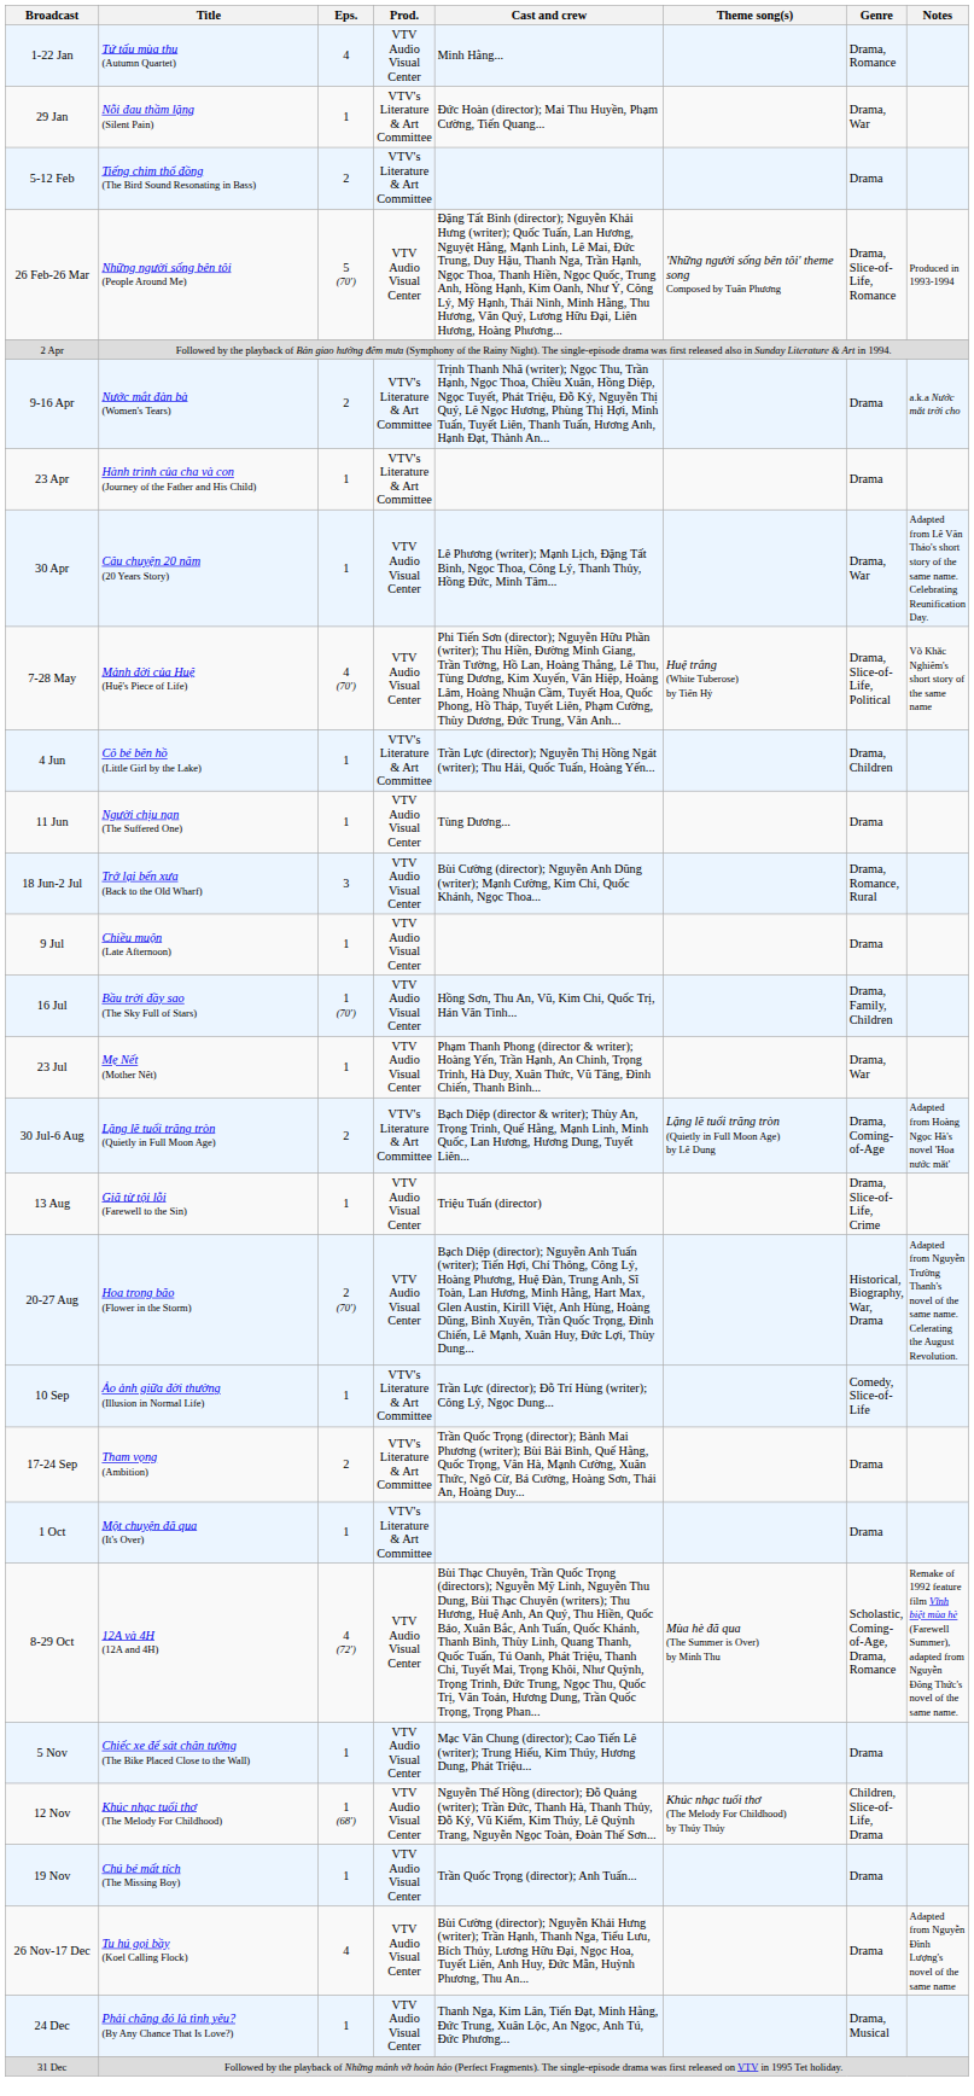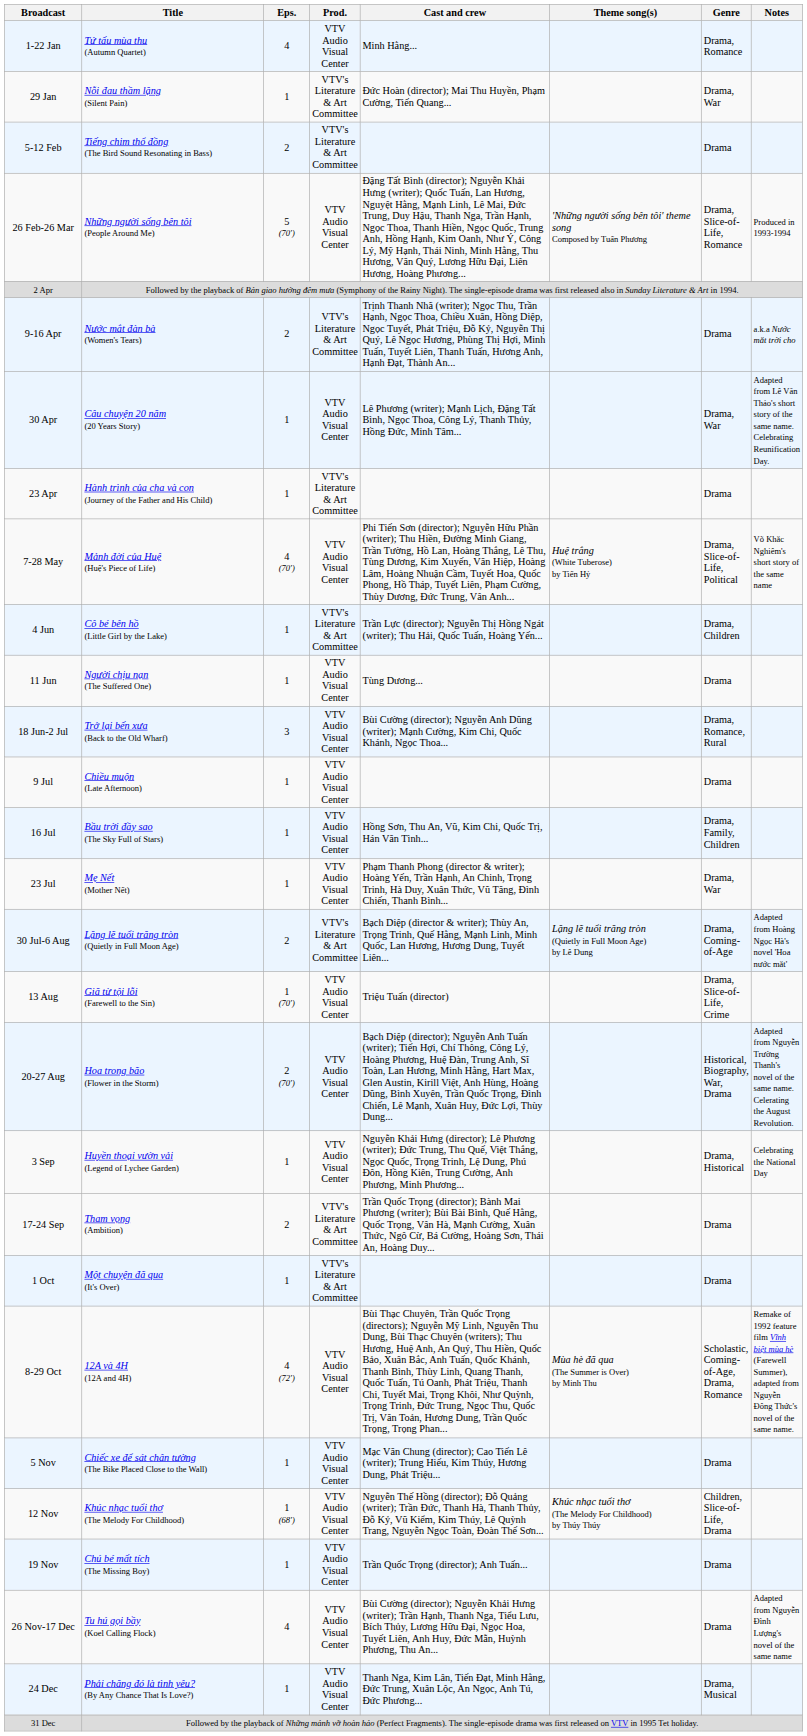 <table class="wikitable sortable">
 <tr>
 <th style="width:10%;">Broadcast</th>
 <th style="width:24%;">Title</th>
 <th style="width:6%;">Eps.</th>
 <th style="width:5%;">Prod.</th>
 <th style="width:25%;">Cast and crew</th>
 <th style="width:20%;">Theme song(s)</th>
 <th style="width:5%;">Genre</th>
 <th style="width:5%;">Notes</th>
 </tr>
 <tr ---- bgcolor="#ebf5ff">
 <td style="text-align:center;">1-22 Jan <br></td>
 <td><em><a href='#'>Tứ tấu mùa thu</a></em> <br><small>(Autumn Quartet)</small></td>
 <td style="text-align:center;">4</td>
 <td style="text-align:center;">VTV Audio Visual Center</td>
 <td>Minh Hằng...</td>
 <td></td>
 <td>Drama, Romance</td>
 <td></td>
 </tr>
 <tr>
 <td style="text-align:center;">29 Jan<br></td>
 <td><em><a href='#'>Nỗi đau thầm lặng</a></em> <br><small>(Silent Pain)</small></td>
 <td style="text-align:center;">1</td>
 <td style="text-align:center;">VTV's Literature & Art Committee</td>
 <td>Đức Hoàn (director); Mai Thu Huyền, Phạm Cường, Tiến Quang...</td>
 <td></td>
 <td>Drama, War</td>
 <td></td>
 </tr>
 <tr ---- bgcolor="#ebf5ff">
 <td style="text-align:center;">5-12 Feb <br></td>
 <td><em><a href='#'>Tiếng chim thổ đồng</a></em> <br><small>(The Bird Sound Resonating in Bass)</small></td>
 <td style="text-align:center;">2</td>
 <td style="text-align:center;">VTV's Literature & Art Committee</td>
 <td></td>
 <td></td>
 <td>Drama</td>
 <td></td>
 </tr>
 <tr>
 <td style="text-align:center;">26 Feb-26 Mar <br></td>
 <td><em><a href='#'>Những người sống bên tôi</a></em> <br><small>(People Around Me)</small></td>
 <td style="text-align:center;">5<br><small><em>(70′)</em></small></td>
 <td style="text-align:center;">VTV Audio Visual Center</td>
 <td>Đặng Tất Bình (director); Nguyễn Khải Hưng (writer); Quốc Tuấn, Lan Hương, Nguyệt Hằng, Mạnh Linh, Lê Mai, Đức Trung, Duy Hậu, Thanh Nga, Trần Hạnh, Ngọc Thoa, Thanh Hiền, Ngọc Quốc, Trung Anh, Hồng Hạnh, Kim Oanh, Như Ý, Công Lý, Mỹ Hạnh, Thái Ninh, Minh Hằng, Thu Hương, Văn Quý, Lương Hữu Đại, Liên Hương, Hoàng Phương...</td>
 <td><em> 'Những người sống bên tôi' theme song</em><br><small>Composed by Tuấn Phương</small></td>
 <td>Drama, Slice-of-Life, Romance</td>
 <td><small>Produced in 1993-1994</small></td>
 </tr>
 <tr ---- bgcolor="#DCDCDC">
 <td style="text-align:center;"><small>2 Apr</small></td>
 <td colspan="7" align=center><small>Followed by the playback of <em>Bản giao hưởng đêm mưa</em> (Symphony of the Rainy Night). The single-episode drama was first released also in <em>Sunday Literature & Art</em> in 1994.</small></td>
 </tr>
 <tr ---- bgcolor="#ebf5ff">
 <td style="text-align:center;">9-16 Apr<br></td>
 <td><em><a href='#'>Nước mắt đàn bà</a></em> <br><small>(Women's Tears)</small></td>
 <td style="text-align:center;">2</td>
 <td style="text-align:center;">VTV's Literature & Art Committee</td>
 <td>Trịnh Thanh Nhã (writer); Ngọc Thu, Trần Hạnh, Ngọc Thoa, Chiều Xuân, Hồng Diệp, Ngọc Tuyết, Phát Triệu, Đỗ Kỷ, Nguyễn Thị Quý, Lê Ngọc Hương, Phùng Thị Hợi, Minh Tuấn, Tuyết Liên, Thanh Tuấn, Hương Anh, Hạnh Đạt, Thành An...</td>
 <td></td>
 <td>Drama</td>
 <td><small>a.k.a <em>Nước mắt trời cho</em></small></td>
 </tr>
+<tr ---- bgcolor="#ebf5ff">
+<td style="text-align:center;">30 Apr <br></td>
+<td><em><a href='#'>Câu chuyện 20 năm</a></em> <br><small>(20 Years Story)</small></td>
+<td style="text-align:center;">1</td>
+<td style="text-align:center;">VTV Audio Visual Center</td>
+<td>Lê Phương (writer); Mạnh Lịch, Đặng Tất Bình, Ngọc Thoa, Công Lý, Thanh Thủy, Hồng Đức, Minh Tâm...</td>
+<td></td>
+<td>Drama, War</td>
+<td><small>Adapted from Lê Văn Thảo's short story of the same name.<br>Celebrating Reunification Day.</small></td>
+</tr>
 <tr>
 <td style="text-align:center;">23 Apr</td>
 <td><em><a href='#'>Hành trình của cha và con</a></em> <br><small>(Journey of the Father and His Child)</small></td>
 <td style="text-align:center;">1</td>
 <td style="text-align:center;">VTV's Literature & Art Committee</td>
 <td></td>
 <td></td>
 <td>Drama</td>
 <td></td>
-</tr>
-<tr ---- bgcolor="#ebf5ff">
-<td style="text-align:center;">30 Apr <br></td>
-<td><em><a href='#'>Câu chuyện 20 năm</a></em> <br><small>(20 Years Story)</small></td>
-<td style="text-align:center;">1</td>
-<td style="text-align:center;">VTV Audio Visual Center</td>
-<td>Lê Phương (writer); Mạnh Lịch, Đặng Tất Bình, Ngọc Thoa, Công Lý, Thanh Thủy, Hồng Đức, Minh Tâm...</td>
-<td></td>
-<td>Drama, War</td>
-<td><small>Adapted from Lê Văn Thảo's short story of the same name.<br>Celebrating Reunification Day.</small></td>
 </tr>
 <tr>
 <td style="text-align:center;">7-28 May <br></td>
 <td><em><a href='#'>Mảnh đời của Huệ</a></em> <br><small>(Huệ's Piece of Life)</small></td>
 <td style="text-align:center;">4<br><small><em>(70′)</em></small></td>
 <td style="text-align:center;">VTV Audio Visual Center</td>
 <td>Phi Tiến Sơn (director); Nguyễn Hữu Phần (writer); Thu Hiền, Đường Minh Giang, Trần Tường, Hồ Lan, Hoàng Thắng, Lê Thu, Tùng Dương, Kim Xuyến, Văn Hiệp, Hoàng Lâm, Hoàng Nhuận Cầm, Tuyết Hoa, Quốc Phong, Hồ Tháp, Tuyết Liên, Phạm Cường, Thùy Dương, Đức Trung, Vân Anh...</td>
 <td><em>Huệ trắng</em><br><small>(White Tuberose)<br>by Tiến Hỷ</small></td>
 <td>Drama, Slice-of-Life, Political</td>
 <td><small> Võ Khắc Nghiêm's short story of the same name</small></td>
 </tr>
 <tr ---- bgcolor="#ebf5ff">
 <td style="text-align:center;">4 Jun <br></td>
 <td><em><a href='#'>Cô bé bên hồ</a></em> <br><small>(Little Girl by the Lake)</small></td>
 <td style="text-align:center;">1</td>
 <td style="text-align:center;">VTV's Literature & Art Committee</td>
 <td>Trần Lực (director); Nguyễn Thị Hồng Ngát (writer); Thu Hải, Quốc Tuấn, Hoàng Yến...</td>
 <td></td>
 <td>Drama, Children</td>
 <td></td>
 </tr>
 <tr>
 <td style="text-align:center;">11 Jun <br></td>
 <td><em><a href='#'>Người chịu nạn</a></em> <br><small>(The Suffered One)</small></td>
 <td style="text-align:center;">1</td>
 <td style="text-align:center;">VTV Audio Visual Center</td>
 <td>Tùng Dương...</td>
 <td></td>
 <td>Drama</td>
 <td></td>
 </tr>
 <tr ---- bgcolor="#ebf5ff">
 <td style="text-align:center;">18 Jun-2 Jul <br></td>
 <td><em><a href='#'>Trở lại bến xưa</a></em> <br><small>(Back to the Old Wharf)</small></td>
 <td style="text-align:center;">3</td>
 <td style="text-align:center;">VTV Audio Visual Center</td>
 <td>Bùi Cường (director); Nguyễn Anh Dũng (writer); Mạnh Cường, Kim Chi, Quốc Khánh, Ngọc Thoa...</td>
 <td></td>
 <td>Drama, Romance, Rural</td>
 <td></td>
 </tr>
 <tr>
 <td style="text-align:center;">9 Jul</td>
 <td><em><a href='#'>Chiều muộn</a></em> <br><small>(Late Afternoon)</small></td>
 <td style="text-align:center;">1</td>
 <td style="text-align:center;">VTV Audio Visual Center</td>
 <td></td>
 <td></td>
 <td>Drama</td>
 <td></td>
 </tr>
 <tr ---- bgcolor="#ebf5ff">
 <td style="text-align:center;">16 Jul <br></td>
 <td><em><a href='#'>Bầu trời đầy sao</a></em> <br><small>(The Sky Full of Stars)</small></td>
-<td style="text-align:center;">1<br><small><em>(70′)</em></small></td>
+<td style="text-align:center;">1</td>
 <td style="text-align:center;">VTV Audio Visual Center</td>
 <td>Hồng Sơn, Thu An, Vũ, Kim Chi, Quốc Trị, Hán Văn Tình...</td>
 <td></td>
 <td>Drama, Family, Children</td>
 <td></td>
 </tr>
 <tr>
 <td style="text-align:center;">23 Jul <br></td>
 <td><em><a href='#'>Mẹ Nết</a></em> <br><small>(Mother Nết)</small></td>
 <td style="text-align:center;">1</td>
 <td style="text-align:center;">VTV Audio Visual Center</td>
 <td>Phạm Thanh Phong (director & writer); Hoàng Yến, Trần Hạnh, An Chinh, Trọng Trinh, Hà Duy, Xuân Thức, Vũ Tăng, Đình Chiến, Thanh Bình...</td>
 <td></td>
 <td>Drama, War</td>
 <td></td>
 </tr>
 <tr ---- bgcolor="#ebf5ff">
 <td style="text-align:center;">30 Jul-6 Aug <br></td>
 <td><em><a href='#'>Lặng lẽ tuổi trăng tròn</a></em> <br><small>(Quietly in Full Moon Age)</small></td>
 <td style="text-align:center;">2</td>
 <td style="text-align:center;">VTV's Literature & Art Committee</td>
 <td>Bạch Diệp (director & writer); Thùy An, Trọng Trinh, Quế Hằng, Mạnh Linh, Minh Quốc, Lan Hương, Hương Dung, Tuyết Liên...</td>
 <td><em>Lặng lẽ tuổi trăng tròn</em><br><small>(Quietly in Full Moon Age)<br>by Lê Dung</small></td>
 <td>Drama, Coming-of-Age</td>
 <td><small>Adapted from Hoàng Ngọc Hà's novel 'Hoa nước mắt'</small></td>
 </tr>
 <tr>
 <td style="text-align:center;">13 Aug <br></td>
 <td><em><a href='#'>Giã từ tội lỗi</a></em> <br><small>(Farewell to the Sin)</small></td>
-<td style="text-align:center;">1</td>
+<td style="text-align:center;">1<br><small><em>(70′)</em></small></td>
 <td style="text-align:center;">VTV Audio Visual Center</td>
 <td>Triệu Tuấn (director)</td>
 <td></td>
 <td>Drama, Slice-of-Life, Crime</td>
 <td></td>
 </tr>
 <tr ---- bgcolor="#ebf5ff">
 <td style="text-align:center;">20-27 Aug <br></td>
 <td><em><a href='#'>Hoa trong bão</a></em> <br><small>(Flower in the Storm)</small></td>
 <td style="text-align:center;">2<br><small><em>(70′)</em></small></td>
 <td style="text-align:center;">VTV Audio Visual Center</td>
 <td>Bạch Diệp (director); Nguyễn Anh Tuấn (writer); Tiến Hợi, Chí Thông, Công Lý, Hoàng Phương, Huệ Đàn, Trung Anh, Sĩ Toàn, Lan Hương, Minh Hằng, Hart Max, Glen Austin, Kirill Việt, Anh Hùng, Hoàng Dũng, Bình Xuyên, Trần Quốc Trọng, Đình Chiến, Lê Mạnh, Xuân Huy, Đức Lợi, Thùy Dung...</td>
 <td></td>
 <td>Historical, Biography, War, Drama</td>
 <td><small>Adapted from Nguyễn Trường Thanh's novel of the same name.<br>Celerating the August Revolution.</small></td>
 </tr>
-<tr ---- bgcolor="#ebf5ff">
-<td style="text-align:center;">10 Sep <br></td>
-<td><em><a href='#'>Ảo ảnh giữa đời thường</a></em> <br><small>(Illusion in Normal Life)</small></td>
+<tr>
+<td style="text-align:center;">3 Sep <br></td>
+<td><em><a href='#'>Huyền thoại vườn vải</a></em> <br><small>(Legend of Lychee Garden)</small></td>
 <td style="text-align:center;">1</td>
-<td style="text-align:center;">VTV's Literature & Art Committee</td>
-<td>Trần Lực (director); Đỗ Trí Hùng (writer); Công Lý, Ngọc Dung...</td>
+<td style="text-align:center;">VTV Audio Visual Center</td>
+<td>Nguyễn Khải Hưng (director); Lê Phương (writer); Đức Trung, Thu Quế, Việt Thắng, Ngọc Quốc, Trọng Trinh, Lệ Dung, Phú Đôn, Hồng Kiên, Trung Cường, Anh Phương, Minh Phương...</td>
 <td></td>
-<td>Comedy, Slice-of-Life</td>
-<td></td>
+<td>Drama, Historical</td>
+<td><small>Celebrating the National Day</small></td>
 </tr>
 <tr>
 <td style="text-align:center;">17-24 Sep <br></td>
 <td><em><a href='#'>Tham vọng</a></em> <br><small>(Ambition)</small></td>
 <td style="text-align:center;">2</td>
 <td style="text-align:center;">VTV's Literature & Art Committee</td>
 <td>Trần Quốc Trọng (director); Bành Mai Phương (writer); Bùi Bài Bình, Quế Hằng, Quốc Trọng, Vân Hà, Mạnh Cường, Xuân Thức, Ngô Cừ, Bá Cường, Hoàng Sơn, Thái An, Hoàng Duy...</td>
 <td></td>
 <td>Drama</td>
 <td></td>
 </tr>
 <tr ---- bgcolor="#ebf5ff">
 <td style="text-align:center;">1 Oct</td>
 <td><em><a href='#'>Một chuyện đã qua</a></em> <br><small>(It's Over)</small></td>
 <td style="text-align:center;">1</td>
 <td style="text-align:center;">VTV's Literature & Art Committee</td>
 <td></td>
 <td></td>
 <td>Drama</td>
 <td></td>
 </tr>
 <tr>
 <td style="text-align:center;">8-29 Oct <br></td>
 <td><em><a href='#'>12A và 4H</a></em> <br><small>(12A and 4H)</small></td>
 <td style="text-align:center;">4<br><small><em>(72′)</em></small></td>
 <td style="text-align:center;">VTV Audio Visual Center</td>
 <td>Bùi Thạc Chuyên, Trần Quốc Trọng (directors); Nguyễn Mỹ Linh, Nguyễn Thu Dung, Bùi Thạc Chuyên (writers); Thu Hương, Huệ Anh, An Quý, Thu Hiền, Quốc Bảo, Xuân Bắc, Anh Tuấn, Quốc Khánh, Thanh Bình, Thùy Linh, Quang Thanh, Quốc Tuấn, Tú Oanh, Phát Triệu, Thanh Chi, Tuyết Mai, Trọng Khôi, Như Quỳnh, Trọng Trinh, Đức Trung, Ngọc Thu, Quốc Trị, Văn Toản, Hương Dung, Trần Quốc Trọng, Trọng Phan...</td>
 <td><em>Mùa hè đã qua</em><br><small>(The Summer is Over)<br>by Minh Thu</small></td>
 <td>Scholastic, Coming-of-Age, Drama, Romance</td>
 <td><small>Remake of 1992 feature film <em><a href='#'>Vĩnh biệt mùa hè</a></em> (Farewell Summer), adapted from Nguyễn Đông Thức's novel of the same name.</small></td>
 </tr>
 <tr ---- bgcolor="#ebf5ff">
 <td style="text-align:center;">5 Nov <br></td>
 <td><em><a href='#'>Chiếc xe để sát chân tường</a></em> <br><small>(The Bike Placed Close to the Wall)</small></td>
 <td style="text-align:center;">1</td>
 <td style="text-align:center;">VTV Audio Visual Center</td>
 <td>Mạc Văn Chung (director); Cao Tiến Lê (writer); Trung Hiếu, Kim Thúy, Hương Dung, Phát Triệu...</td>
 <td></td>
 <td>Drama</td>
 <td></td>
 </tr>
 <tr>
 <td style="text-align:center;">12 Nov <br></td>
 <td><em><a href='#'>Khúc nhạc tuổi thơ</a></em> <br><small>(The Melody For Childhood)</small></td>
 <td style="text-align:center;">1<br><small><em>(68′)</em></small></td>
 <td style="text-align:center;">VTV Audio Visual Center</td>
 <td>Nguyễn Thế Hồng (director); Đỗ Quảng (writer); Trần Đức, Thanh Hà, Thanh Thủy, Đỗ Kỷ, Vũ Kiểm, Kim Thúy, Lê Quỳnh Trang, Nguyễn Ngọc Toàn, Đoàn Thế Sơn...</td>
 <td><em>Khúc nhạc tuổi thơ</em><br><small>(The Melody For Childhood)<br>by Thúy Thúy</small></td>
 <td>Children, Slice-of-Life, Drama</td>
 <td></td>
 </tr>
 <tr ---- bgcolor="#ebf5ff">
 <td style="text-align:center;">19 Nov <br></td>
 <td><em><a href='#'>Chú bé mất tích</a></em> <br><small>(The Missing Boy)</small></td>
 <td style="text-align:center;">1</td>
 <td style="text-align:center;">VTV Audio Visual Center</td>
 <td>Trần Quốc Trọng (director); Anh Tuấn...</td>
 <td></td>
 <td>Drama</td>
 <td></td>
 </tr>
 <tr>
 <td style="text-align:center;">26 Nov-17 Dec <br></td>
 <td><em><a href='#'>Tu hú gọi bầy</a></em> <br><small>(Koel Calling Flock)</small></td>
 <td style="text-align:center;">4</td>
 <td style="text-align:center;">VTV Audio Visual Center</td>
 <td>Bùi Cường (director); Nguyễn Khải Hưng (writer); Trần Hạnh, Thanh Nga, Tiểu Lưu, Bích Thủy, Lương Hữu Đại, Ngọc Hoa, Tuyết Liên, Anh Huy, Đức Mẫn, Huỳnh Phương, Thu An...</td>
 <td></td>
 <td>Drama</td>
 <td><small>Adapted from Nguyễn Đình Lượng's novel of the same name</small></td>
 </tr>
 <tr ---- bgcolor="#ebf5ff">
 <td style="text-align:center;">24 Dec <br></td>
 <td><em><a href='#'>Phải chăng đó là tình yêu?</a></em> <br><small>(By Any Chance That Is Love?)</small></td>
 <td style="text-align:center;">1</td>
 <td style="text-align:center;">VTV Audio Visual Center</td>
 <td>Thanh Nga, Kim Lân, Tiến Đạt, Minh Hằng, Đức Trung, Xuân Lộc, An Ngọc, Anh Tú, Đức Phương...</td>
 <td></td>
 <td>Drama, Musical</td>
 <td></td>
 </tr>
 <tr ---- bgcolor="#DCDCDC">
 <td style="text-align:center;"><small>31 Dec</small></td>
 <td colspan="7" align=center><small>Followed by the playback of <em>Những mảnh vỡ hoàn hảo</em> (Perfect Fragments). The single-episode drama was first released on <a href='#'>VTV</a> in 1995 Tet holiday.</small></td>
 </tr>
 </table>
